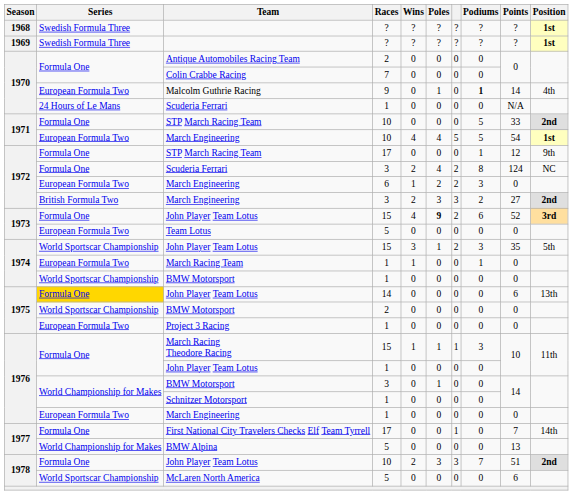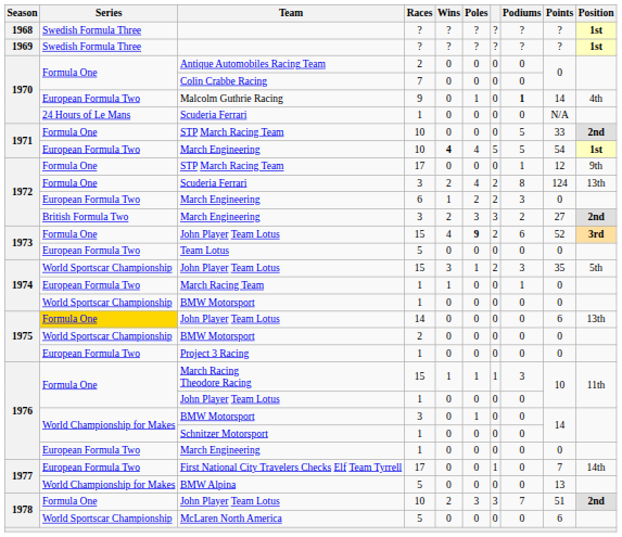 <table class="wikitable" style="font-size: 90%; text-align:center">
 <tr>
 <th>Season</th>
 <th>Series</th>
 <th>Team</th>
 <th>Races</th>
 <th>Wins</th>
 <th>Poles</th>
 <th></th>
 <th>Podiums</th>
 <th>Points</th>
 <th>Position</th>
 </tr>
 <tr>
 <th>1968</th>
 <td align=left><a href='#'>Swedish Formula Three</a></td>
 <td align=left></td>
 <td>?</td>
 <td>?</td>
 <td>?</td>
 <td>?</td>
 <td>?</td>
 <td>?</td>
 <td style="background:#FFFFBF"><strong>1st</strong></td>
 </tr>
 <tr>
 <th>1969</th>
 <td align=left><a href='#'>Swedish Formula Three</a></td>
 <td align=left></td>
 <td>?</td>
 <td>?</td>
 <td>?</td>
 <td>?</td>
 <td>?</td>
 <td>?</td>
 <td style="background:#FFFFBF"><strong>1st</strong></td>
 </tr>
 <tr>
 <th rowspan=4>1970</th>
 <td rowspan="2" style="text-align:left"><a href='#'>Formula One</a></td>
 <td align=left><a href='#'>Antique Automobiles Racing Team</a></td>
 <td>2</td>
 <td>0</td>
 <td>0</td>
 <td>0</td>
 <td>0</td>
 <td rowspan=2>0</td>
 <td rowspan=2></td>
 </tr>
 <tr>
 <td align=left><a href='#'>Colin Crabbe Racing</a></td>
 <td>7</td>
 <td>0</td>
 <td>0</td>
 <td>0</td>
 <td>0</td>
 </tr>
 <tr>
 <td align=left><a href='#'>European Formula Two</a></td>
 <td align=left>Malcolm Guthrie Racing</td>
 <td>9</td>
 <td>0</td>
 <td>1</td>
 <td>0</td>
 <td><strong>1</strong></td>
 <td>14</td>
 <td>4th</td>
 </tr>
 <tr>
 <td align=left><a href='#'>24 Hours of Le Mans</a></td>
 <td align=left><a href='#'>Scuderia Ferrari</a></td>
 <td>1</td>
 <td>0</td>
 <td>0</td>
 <td>0</td>
 <td>0</td>
 <td>N/A</td>
 <td></td>
 </tr>
 <tr>
 <th rowspan=2>1971</th>
 <td align=left><a href='#'>Formula One</a></td>
 <td align=left><a href='#'>STP</a> <a href='#'>March Racing Team</a></td>
 <td>10</td>
 <td>0</td>
 <td>0</td>
 <td>0</td>
 <td>5</td>
 <td>33</td>
 <td style="background:#DFDFDF"><strong>2nd</strong></td>
 </tr>
 <tr>
 <td align=left><a href='#'>European Formula Two</a></td>
 <td align=left><a href='#'>March Engineering</a></td>
 <td>10</td>
-<td>4</td>
+<td><strong>4</strong></td>
 <td>4</td>
 <td>5</td>
 <td>5</td>
 <td>54</td>
 <td style="background:#FFFFBF"><strong>1st</strong></td>
 </tr>
 <tr>
 <th rowspan=4>1972</th>
 <td align=left><a href='#'>Formula One</a></td>
 <td align=left><a href='#'>STP</a> <a href='#'>March Racing Team</a></td>
 <td>17</td>
 <td>0</td>
 <td>0</td>
 <td>0</td>
 <td>1</td>
 <td>12</td>
 <td>9th</td>
 </tr>
 <tr>
 <td align=left><a href='#'>Formula One</a></td>
 <td align=left><a href='#'>Scuderia Ferrari</a></td>
 <td>3</td>
 <td>2</td>
 <td>4</td>
 <td>2</td>
 <td>8</td>
 <td>124</td>
-<td>NC</td>
+<td>13th</td>
 </tr>
 <tr>
 <td align=left><a href='#'>European Formula Two</a></td>
 <td align=left><a href='#'>March Engineering</a></td>
 <td>6</td>
 <td>1</td>
 <td>2</td>
 <td>2</td>
 <td>3</td>
 <td>0</td>
 <td></td>
 </tr>
 <tr>
 <td align=left><a href='#'>British Formula Two</a></td>
 <td align=left><a href='#'>March Engineering</a></td>
 <td>3</td>
 <td>2</td>
 <td>3</td>
 <td>3</td>
 <td>2</td>
 <td>27</td>
 <td style="background:#DFDFDF"><strong>2nd</strong></td>
 </tr>
 <tr>
 <th rowspan=2>1973</th>
 <td align=left><a href='#'>Formula One</a></td>
 <td align=left><a href='#'>John Player</a> <a href='#'>Team Lotus</a></td>
 <td>15</td>
 <td>4</td>
 <td><strong>9</strong></td>
 <td>2</td>
 <td>6</td>
 <td>52</td>
 <td style="background:#FFDF9F"><strong>3rd</strong></td>
 </tr>
 <tr>
 <td align=left><a href='#'>European Formula Two</a></td>
 <td align=left><a href='#'>Team Lotus</a></td>
 <td>5</td>
 <td>0</td>
 <td>0</td>
 <td>0</td>
 <td>0</td>
 <td>0</td>
 <td></td>
 </tr>
 <tr>
 <th rowspan=3>1974</th>
 <td align=left><a href='#'>World Sportscar Championship</a></td>
 <td align=left><a href='#'>John Player</a> <a href='#'>Team Lotus</a></td>
 <td>15</td>
 <td>3</td>
 <td>1</td>
 <td>2</td>
 <td>3</td>
 <td>35</td>
 <td>5th</td>
 </tr>
 <tr>
 <td align=left><a href='#'>European Formula Two</a></td>
 <td align=left><a href='#'>March Racing Team</a></td>
 <td>1</td>
 <td>1</td>
 <td>0</td>
 <td>0</td>
 <td>1</td>
 <td>0</td>
 <td></td>
 </tr>
 <tr>
 <td align=left><a href='#'>World Sportscar Championship</a></td>
 <td align=left><a href='#'>BMW Motorsport</a></td>
 <td>1</td>
 <td>0</td>
 <td>0</td>
 <td>0</td>
 <td>0</td>
 <td>0</td>
 <td></td>
 </tr>
 <tr>
 <th rowspan=3>1975</th>
 <td align=left style="background: gold;"><a href='#'>Formula One</a></td>
 <td align=left><a href='#'>John Player</a> <a href='#'>Team Lotus</a></td>
 <td>14</td>
 <td>0</td>
 <td>0</td>
 <td>0</td>
 <td>0</td>
 <td>6</td>
 <td>13th</td>
 </tr>
 <tr>
 <td align=left><a href='#'>World Sportscar Championship</a></td>
 <td align=left><a href='#'>BMW Motorsport</a></td>
 <td>2</td>
 <td>0</td>
 <td>0</td>
 <td>0</td>
 <td>0</td>
 <td>0</td>
 <td></td>
 </tr>
 <tr>
 <td align=left><a href='#'>European Formula Two</a></td>
 <td align=left><a href='#'>Project 3 Racing</a></td>
 <td>1</td>
 <td>0</td>
 <td>0</td>
 <td>0</td>
 <td>0</td>
 <td>0</td>
 <td></td>
 </tr>
 <tr>
 <th rowspan=5>1976</th>
 <td rowspan="2" style="text-align:left"><a href='#'>Formula One</a></td>
 <td align=left><a href='#'>March Racing</a><br><a href='#'>Theodore Racing</a></td>
 <td>15</td>
 <td>1</td>
 <td>1</td>
 <td>1</td>
 <td>3</td>
 <td rowspan=2>10</td>
 <td rowspan=2>11th</td>
 </tr>
 <tr>
 <td align=left><a href='#'>John Player</a> <a href='#'>Team Lotus</a></td>
 <td>1</td>
 <td>0</td>
 <td>0</td>
 <td>0</td>
 <td>0</td>
 </tr>
 <tr>
 <td rowspan="2" style="text-align:left"><a href='#'>World Championship for Makes</a></td>
 <td align=left><a href='#'>BMW Motorsport</a></td>
 <td>3</td>
 <td>0</td>
 <td>1</td>
 <td>0</td>
 <td>0</td>
 <td rowspan=2>14</td>
 <td rowspan=2></td>
 </tr>
 <tr>
 <td align=left><a href='#'>Schnitzer Motorsport</a></td>
 <td>1</td>
 <td>0</td>
 <td>0</td>
 <td>0</td>
 <td>0</td>
 </tr>
 <tr>
 <td align=left><a href='#'>European Formula Two</a></td>
 <td align=left><a href='#'>March Engineering</a></td>
 <td>1</td>
 <td>0</td>
 <td>0</td>
 <td>0</td>
 <td>0</td>
 <td>0</td>
 <td></td>
 </tr>
 <tr>
 <th rowspan=2>1977</th>
-<td align=left><a href='#'>Formula One</a></td>
+<td align=left><a href='#'>European Formula Two</a></td>
 <td align=left><a href='#'>First National City Travelers Checks</a> <a href='#'>Elf</a> <a href='#'>Team Tyrrell</a></td>
 <td>17</td>
 <td>0</td>
 <td>0</td>
 <td>1</td>
 <td>0</td>
 <td>7</td>
 <td>14th</td>
 </tr>
 <tr>
 <td align=left><a href='#'>World Championship for Makes</a></td>
 <td align=left><a href='#'>BMW Alpina</a></td>
 <td>5</td>
 <td>0</td>
 <td>0</td>
 <td>0</td>
 <td>0</td>
 <td>13</td>
 <td></td>
 </tr>
 <tr>
 <th rowspan=2>1978</th>
 <td align=left><a href='#'>Formula One</a></td>
 <td align=left><a href='#'>John Player</a> <a href='#'>Team Lotus</a></td>
 <td>10</td>
 <td>2</td>
 <td>3</td>
 <td>3</td>
 <td>7</td>
 <td>51</td>
 <td style="background:#DFDFDF"><strong>2nd</strong></td>
 </tr>
 <tr>
 <td align=left><a href='#'>World Sportscar Championship</a></td>
 <td align=left><a href='#'>McLaren North America</a></td>
 <td>5</td>
 <td>0</td>
 <td>0</td>
 <td>0</td>
 <td>0</td>
 <td>6</td>
 <td></td>
 </tr>
 <tr>
 <th colspan="10"></th>
 </tr>
 </table>
